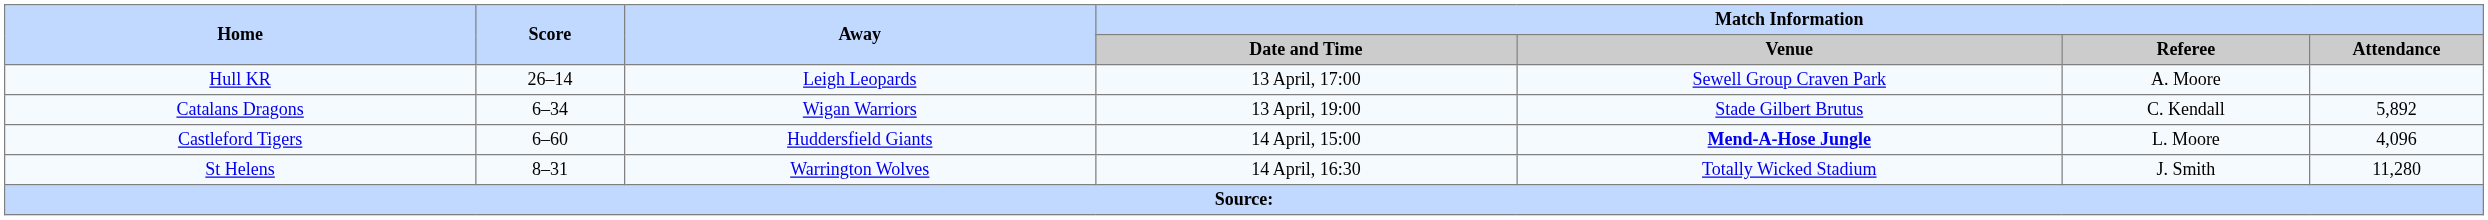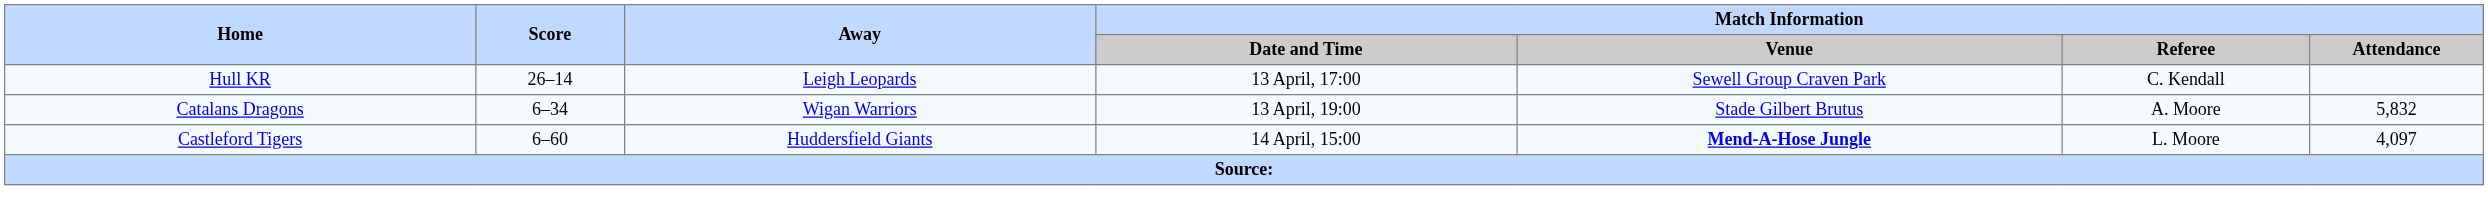 <table border=1 style="border-collapse:collapse; font-size:90%; text-align:center"; cellpadding=3 cellspacing=0 width=100%>
 <tr bgcolor="#c1d8ff">
 <th rowspan=2 width=19%>Home</th>
 <th rowspan=2 width=6%>Score</th>
 <th rowspan=2 width=19%>Away</th>
 <th colspan=4>Match Information</th>
 </tr>
 <tr bgcolor="#cccccc">
 <th width=17%>Date and Time</th>
 <th width=22%>Venue</th>
 <th width=10%>Referee</th>
 <th width=7%>Attendance</th>
 </tr>
 <tr bgcolor=#f5faff>
 <td><a href='#'>Hull KR</a></td>
 <td>26–14</td>
 <td><a href='#'>Leigh Leopards</a></td>
 <td>13 April, 17:00</td>
 <td><a href='#'>Sewell Group Craven Park</a></td>
-<td>A. Moore</td>
+<td>C. Kendall</td>
 <td></td>
 </tr>
 <tr bgcolor=#f5faff>
 <td><a href='#'>Catalans Dragons</a></td>
 <td>6–34</td>
 <td><a href='#'>Wigan Warriors</a></td>
 <td>13 April, 19:00</td>
 <td><a href='#'>Stade Gilbert Brutus</a></td>
-<td>C. Kendall</td>
-<td>5,892</td>
+<td>A. Moore</td>
+<td>5,832</td>
 </tr>
 <tr bgcolor=#f5faff>
 <td><a href='#'>Castleford Tigers</a></td>
 <td>6–60</td>
 <td><a href='#'>Huddersfield Giants</a></td>
 <td>14 April, 15:00</td>
 <td><strong><a href='#'>Mend-A-Hose Jungle</a></strong></td>
 <td>L. Moore</td>
-<td>4,096</td>
-</tr>
-<tr bgcolor=#f5faff>
-<td><a href='#'>St Helens</a></td>
-<td>8–31</td>
-<td><a href='#'>Warrington Wolves</a></td>
-<td>14 April, 16:30</td>
-<td><a href='#'>Totally Wicked Stadium</a></td>
-<td>J. Smith</td>
-<td>11,280</td>
+<td>4,097</td>
 </tr>
 <tr style="background:#c1d8ff;">
 <th colspan=7>Source:</th>
 </tr>
 </table>
